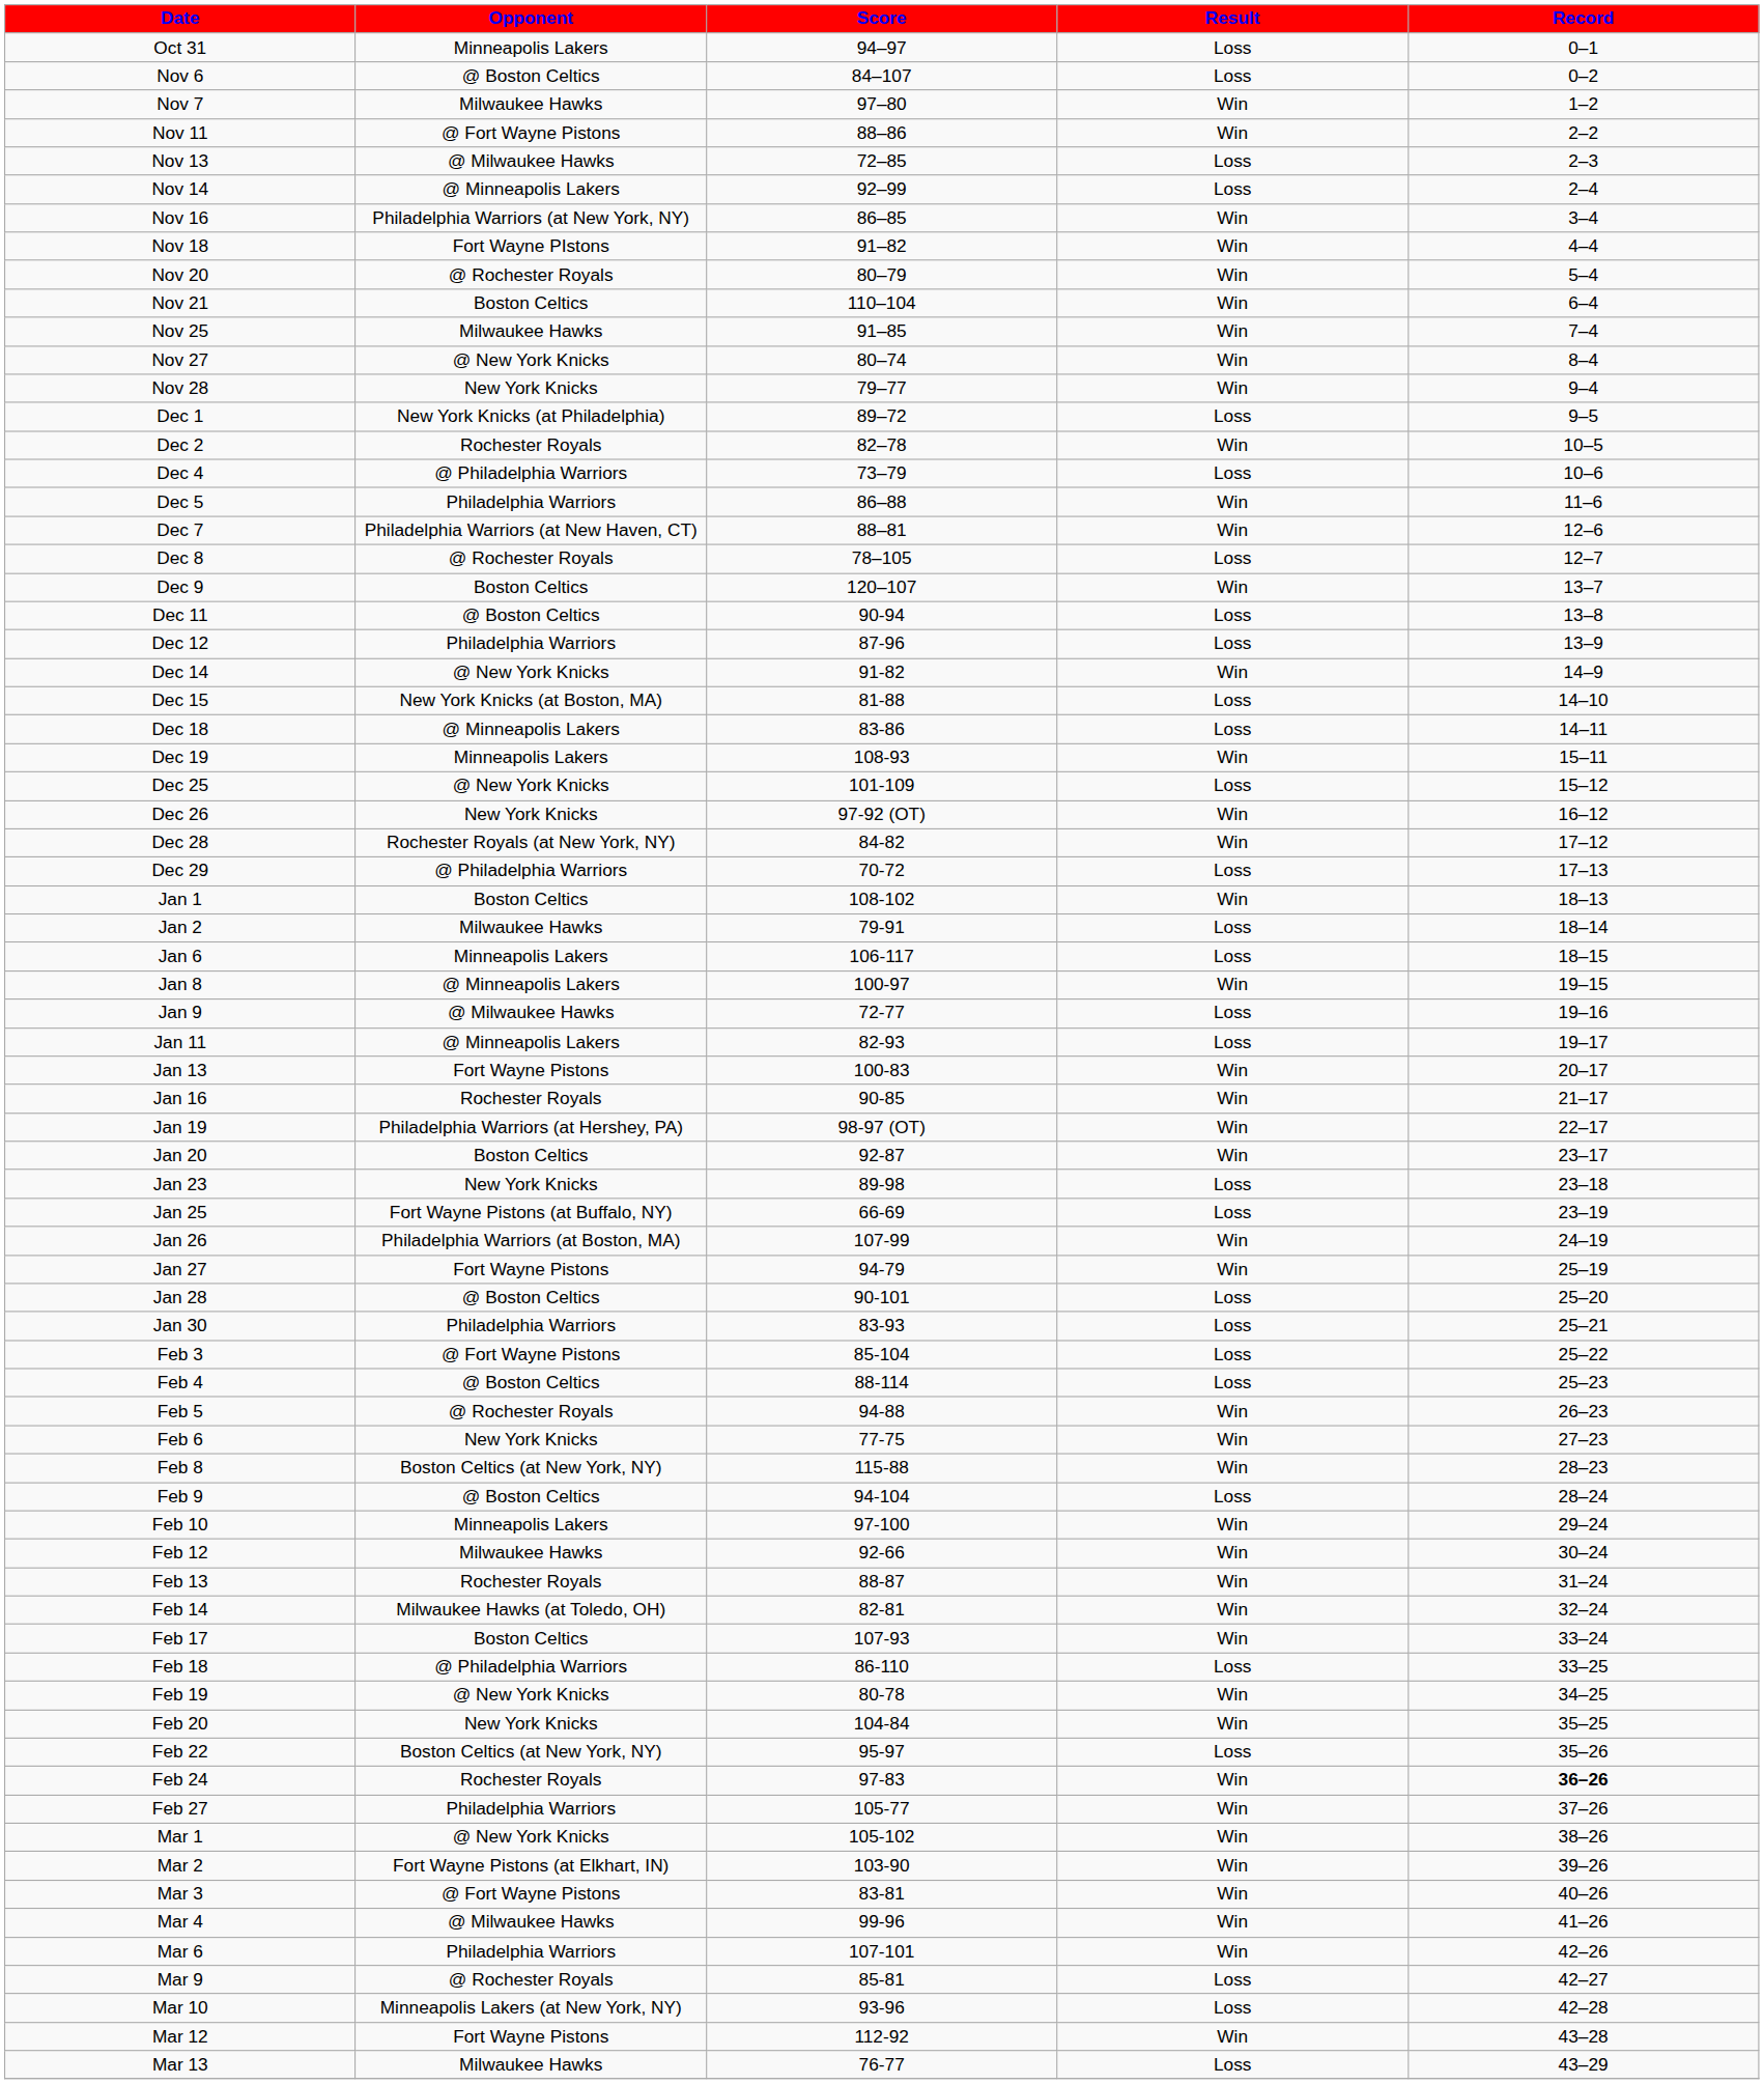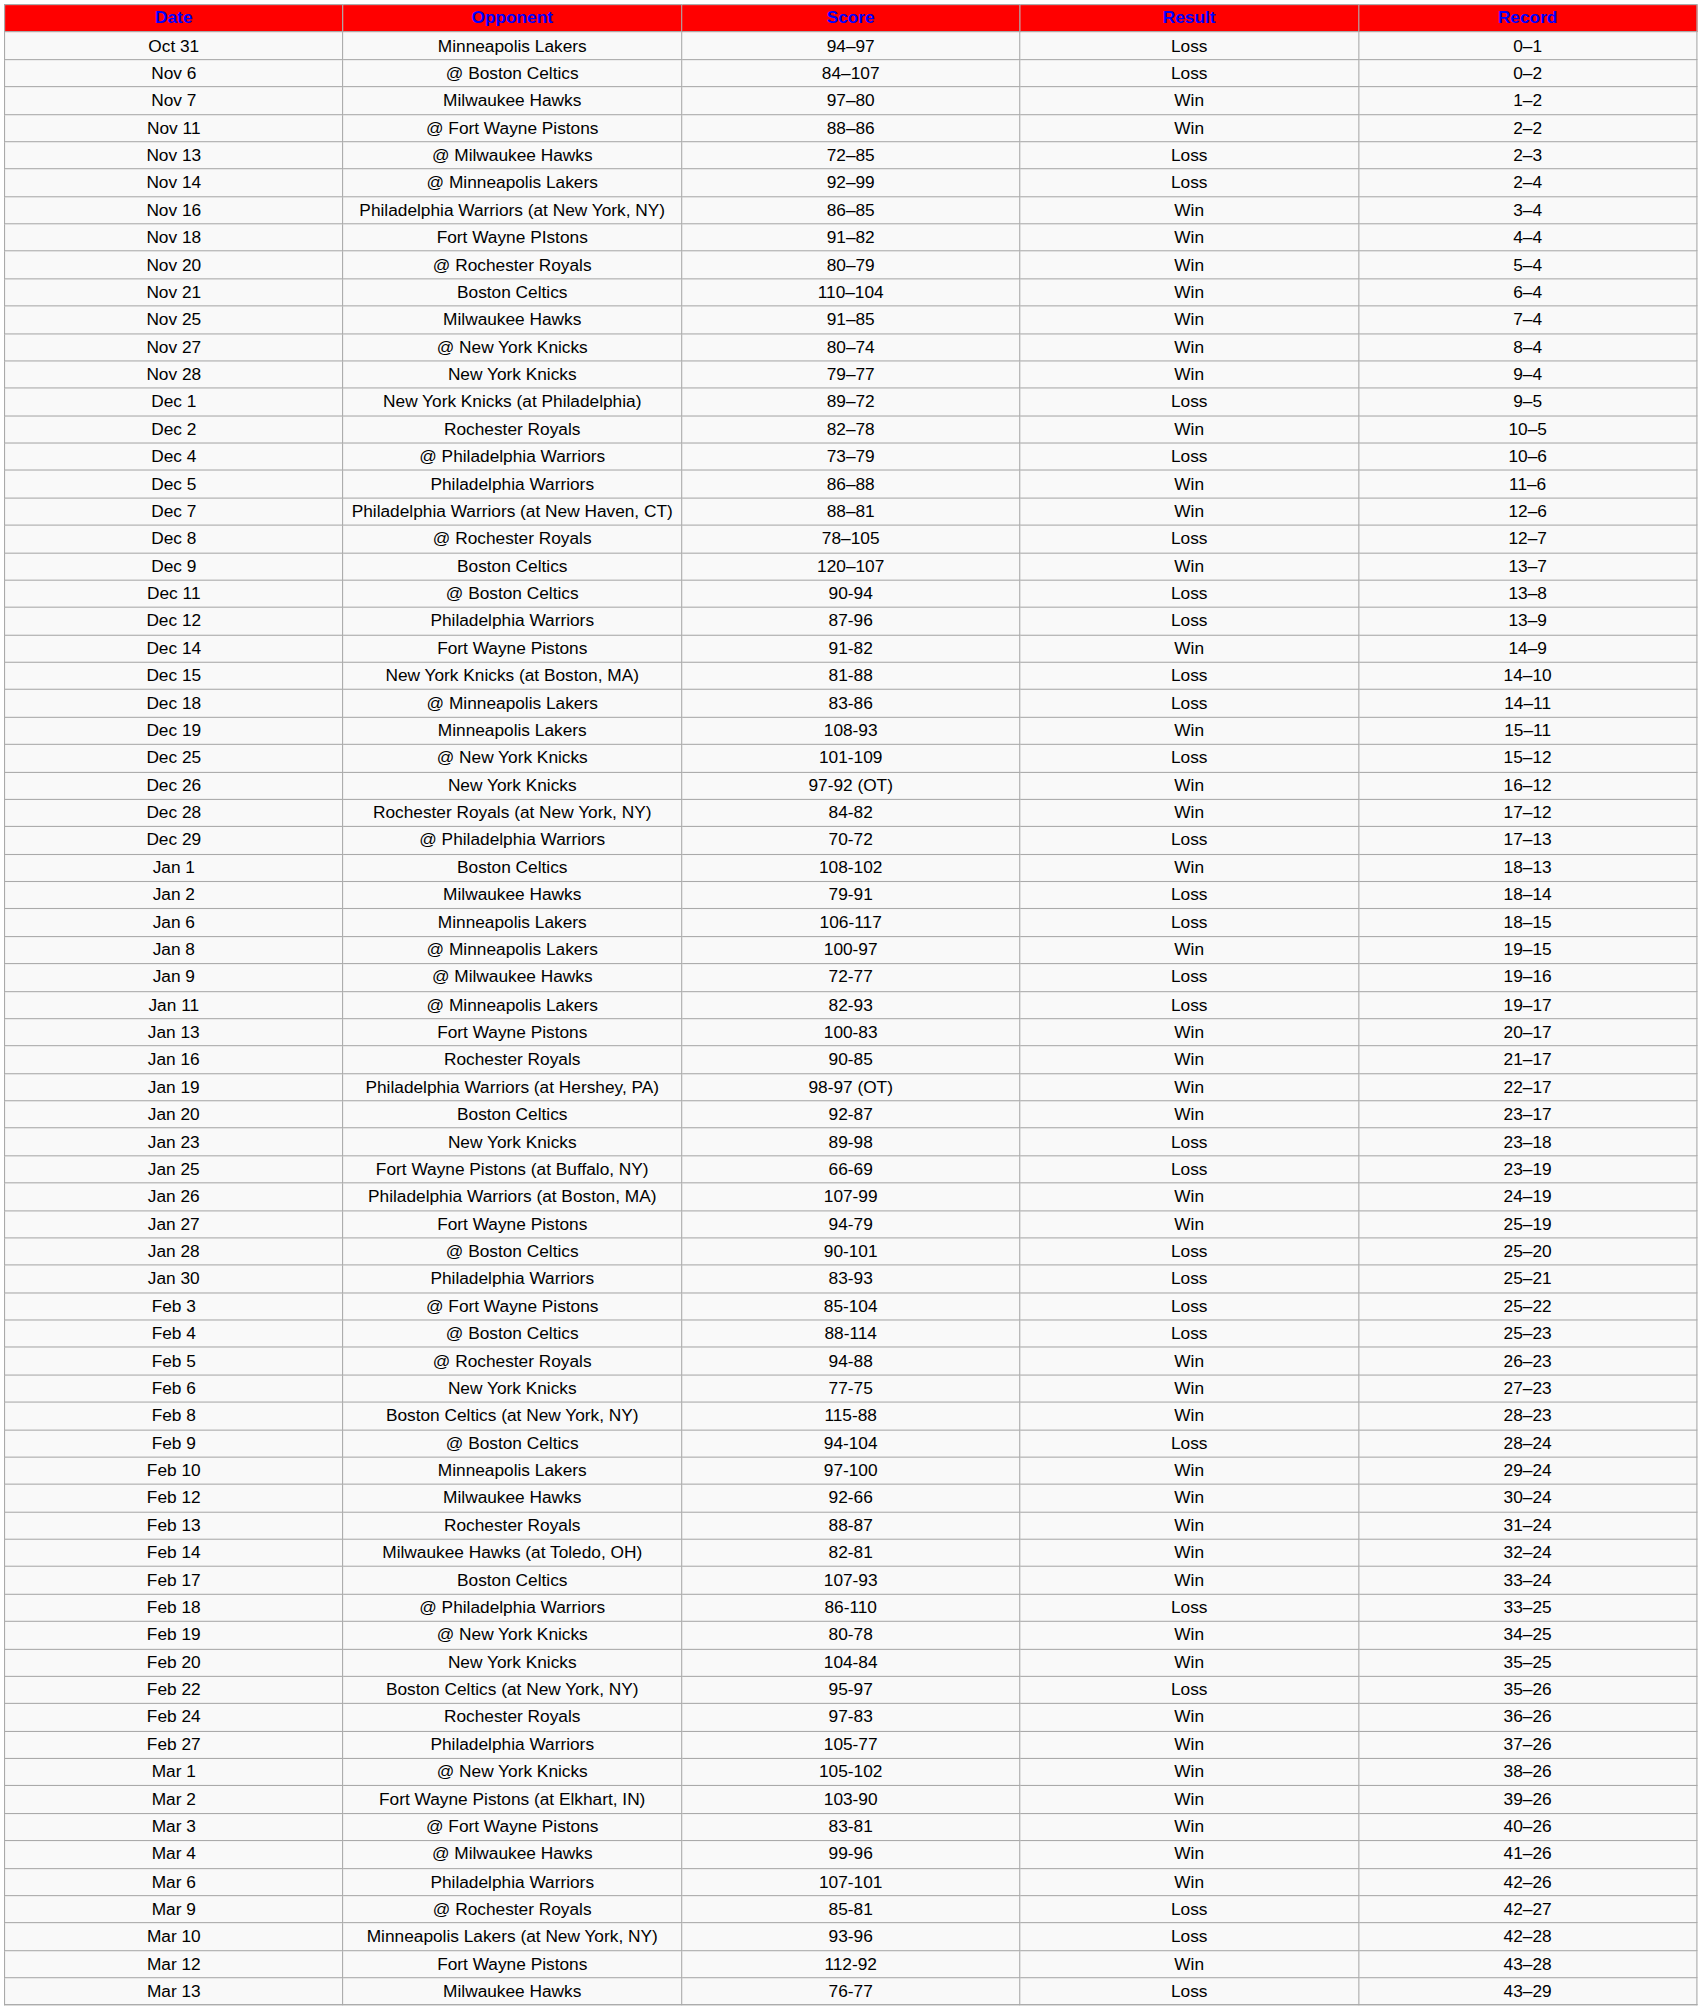 <table class="wikitable sortable sortable">
 <tr>
 <th style="background:red; color:blue" width="10%">Date</th>
 <th style="background:red; color:blue" width="10%">Opponent</th>
 <th style="background:red; color:blue" width="10%">Score</th>
 <th style="background:red; color:blue" width="10%">Result</th>
 <th style="background:red; color:blue" width="10%">Record</th>
 </tr>
 <tr style="text-align: center">
 <td>Oct 31</td>
 <td>Minneapolis Lakers</td>
 <td>94–97</td>
 <td>Loss</td>
 <td>0–1</td>
 </tr>
 <tr style="text-align: center">
 <td>Nov 6</td>
 <td>@ Boston Celtics</td>
 <td>84–107</td>
 <td>Loss</td>
 <td>0–2</td>
 </tr>
 <tr style="text-align: center">
 <td>Nov 7</td>
 <td>Milwaukee Hawks</td>
 <td>97–80</td>
 <td>Win</td>
 <td>1–2</td>
 </tr>
 <tr style="text-align: center">
 <td>Nov 11</td>
 <td>@ Fort Wayne Pistons</td>
 <td>88–86</td>
 <td>Win</td>
 <td>2–2</td>
 </tr>
 <tr style="text-align: center">
 <td>Nov 13</td>
 <td>@ Milwaukee Hawks</td>
 <td>72–85</td>
 <td>Loss</td>
 <td>2–3</td>
 </tr>
 <tr style="text-align: center">
 <td>Nov 14</td>
 <td>@ Minneapolis Lakers</td>
 <td>92–99</td>
 <td>Loss</td>
 <td>2–4</td>
 </tr>
 <tr style="text-align: center">
 <td>Nov 16</td>
 <td>Philadelphia Warriors (at New York, NY)</td>
 <td>86–85</td>
 <td>Win</td>
 <td>3–4</td>
 </tr>
 <tr style="text-align: center">
 <td>Nov 18</td>
 <td>Fort Wayne PIstons</td>
 <td>91–82</td>
 <td>Win</td>
 <td>4–4</td>
 </tr>
 <tr style="text-align: center">
 <td>Nov 20</td>
 <td>@ Rochester Royals</td>
 <td>80–79</td>
 <td>Win</td>
 <td>5–4</td>
 </tr>
 <tr style="text-align: center">
 <td>Nov 21</td>
 <td>Boston Celtics</td>
 <td>110–104</td>
 <td>Win</td>
 <td>6–4</td>
 </tr>
 <tr style="text-align: center">
 <td>Nov 25</td>
 <td>Milwaukee Hawks</td>
 <td>91–85</td>
 <td>Win</td>
 <td>7–4</td>
 </tr>
 <tr style="text-align: center">
 <td>Nov 27</td>
 <td>@ New York Knicks</td>
 <td>80–74</td>
 <td>Win</td>
 <td>8–4</td>
 </tr>
 <tr style="text-align: center">
 <td>Nov 28</td>
 <td>New York Knicks</td>
 <td>79–77</td>
 <td>Win</td>
 <td>9–4</td>
 </tr>
 <tr style="text-align: center">
 <td>Dec 1</td>
 <td>New York Knicks (at Philadelphia)</td>
 <td>89–72</td>
 <td>Loss</td>
 <td>9–5</td>
 </tr>
 <tr style="text-align: center">
 <td>Dec 2</td>
 <td>Rochester Royals</td>
 <td>82–78</td>
 <td>Win</td>
 <td>10–5</td>
 </tr>
 <tr style="text-align: center">
 <td>Dec 4</td>
 <td>@ Philadelphia Warriors</td>
 <td>73–79</td>
 <td>Loss</td>
 <td>10–6</td>
 </tr>
 <tr style="text-align: center">
 <td>Dec 5</td>
 <td>Philadelphia Warriors</td>
 <td>86–88</td>
 <td>Win</td>
 <td>11–6</td>
 </tr>
 <tr style="text-align: center">
 <td>Dec 7</td>
 <td>Philadelphia Warriors (at New Haven, CT)</td>
 <td>88–81</td>
 <td>Win</td>
 <td>12–6</td>
 </tr>
 <tr style="text-align: center">
 <td>Dec 8</td>
 <td>@ Rochester Royals</td>
 <td>78–105</td>
 <td>Loss</td>
 <td>12–7</td>
 </tr>
 <tr style="text-align: center">
 <td>Dec 9</td>
 <td>Boston Celtics</td>
 <td>120–107</td>
 <td>Win</td>
 <td>13–7</td>
 </tr>
 <tr style="text-align: center">
 <td>Dec 11</td>
 <td>@ Boston Celtics</td>
 <td>90-94</td>
 <td>Loss</td>
 <td>13–8</td>
 </tr>
 <tr style="text-align: center">
 <td>Dec 12</td>
 <td>Philadelphia Warriors</td>
 <td>87-96</td>
 <td>Loss</td>
 <td>13–9</td>
 </tr>
 <tr style="text-align: center">
 <td>Dec 14</td>
-<td>@ New York Knicks</td>
+<td>Fort Wayne Pistons</td>
 <td>91-82</td>
 <td>Win</td>
 <td>14–9</td>
 </tr>
 <tr style="text-align: center">
 <td>Dec 15</td>
 <td>New York Knicks (at Boston, MA)</td>
 <td>81-88</td>
 <td>Loss</td>
 <td>14–10</td>
 </tr>
 <tr style="text-align: center">
 <td>Dec 18</td>
 <td>@ Minneapolis Lakers</td>
 <td>83-86</td>
 <td>Loss</td>
 <td>14–11</td>
 </tr>
 <tr style="text-align: center">
 <td>Dec 19</td>
 <td>Minneapolis Lakers</td>
 <td>108-93</td>
 <td>Win</td>
 <td>15–11</td>
 </tr>
 <tr style="text-align: center">
 <td>Dec 25</td>
 <td>@ New York Knicks</td>
 <td>101-109</td>
 <td>Loss</td>
 <td>15–12</td>
 </tr>
 <tr style="text-align: center">
 <td>Dec 26</td>
 <td>New York Knicks</td>
 <td>97-92 (OT)</td>
 <td>Win</td>
 <td>16–12</td>
 </tr>
 <tr style="text-align: center">
 <td>Dec 28</td>
 <td>Rochester Royals (at New York, NY)</td>
 <td>84-82</td>
 <td>Win</td>
 <td>17–12</td>
 </tr>
 <tr style="text-align: center">
 <td>Dec 29</td>
 <td>@ Philadelphia Warriors</td>
 <td>70-72</td>
 <td>Loss</td>
 <td>17–13</td>
 </tr>
 <tr style="text-align: center">
 <td>Jan 1</td>
 <td>Boston Celtics</td>
 <td>108-102</td>
 <td>Win</td>
 <td>18–13</td>
 </tr>
 <tr style="text-align: center">
 <td>Jan 2</td>
 <td>Milwaukee Hawks</td>
 <td>79-91</td>
 <td>Loss</td>
 <td>18–14</td>
 </tr>
 <tr style="text-align: center">
 <td>Jan 6</td>
 <td>Minneapolis Lakers</td>
 <td>106-117</td>
 <td>Loss</td>
 <td>18–15</td>
 </tr>
 <tr style="text-align: center">
 <td>Jan 8</td>
 <td>@ Minneapolis Lakers</td>
 <td>100-97</td>
 <td>Win</td>
 <td>19–15</td>
 </tr>
 <tr style="text-align: center">
 <td>Jan 9</td>
 <td>@ Milwaukee Hawks</td>
 <td>72-77</td>
 <td>Loss</td>
 <td>19–16</td>
 </tr>
 <tr style="text-align: center">
 <td>Jan 11</td>
 <td>@ Minneapolis Lakers</td>
 <td>82-93</td>
 <td>Loss</td>
 <td>19–17</td>
 </tr>
 <tr style="text-align: center">
 <td>Jan 13</td>
 <td>Fort Wayne Pistons</td>
 <td>100-83</td>
 <td>Win</td>
 <td>20–17</td>
 </tr>
 <tr style="text-align: center">
 <td>Jan 16</td>
 <td>Rochester Royals</td>
 <td>90-85</td>
 <td>Win</td>
 <td>21–17</td>
 </tr>
 <tr style="text-align: center">
 <td>Jan 19</td>
 <td>Philadelphia Warriors (at Hershey, PA)</td>
 <td>98-97 (OT)</td>
 <td>Win</td>
 <td>22–17</td>
 </tr>
 <tr style="text-align: center">
 <td>Jan 20</td>
 <td>Boston Celtics</td>
 <td>92-87</td>
 <td>Win</td>
 <td>23–17</td>
 </tr>
 <tr style="text-align: center">
 <td>Jan 23</td>
 <td>New York Knicks</td>
 <td>89-98</td>
 <td>Loss</td>
 <td>23–18</td>
 </tr>
 <tr style="text-align: center">
 <td>Jan 25</td>
 <td>Fort Wayne Pistons (at Buffalo, NY)</td>
 <td>66-69</td>
 <td>Loss</td>
 <td>23–19</td>
 </tr>
 <tr style="text-align: center">
 <td>Jan 26</td>
 <td>Philadelphia Warriors (at Boston, MA)</td>
 <td>107-99</td>
 <td>Win</td>
 <td>24–19</td>
 </tr>
 <tr style="text-align: center">
 <td>Jan 27</td>
 <td>Fort Wayne Pistons</td>
 <td>94-79</td>
 <td>Win</td>
 <td>25–19</td>
 </tr>
 <tr style="text-align: center">
 <td>Jan 28</td>
 <td>@ Boston Celtics</td>
 <td>90-101</td>
 <td>Loss</td>
 <td>25–20</td>
 </tr>
 <tr style="text-align: center">
 <td>Jan 30</td>
 <td>Philadelphia Warriors</td>
 <td>83-93</td>
 <td>Loss</td>
 <td>25–21</td>
 </tr>
 <tr style="text-align: center">
 <td>Feb 3</td>
 <td>@ Fort Wayne Pistons</td>
 <td>85-104</td>
 <td>Loss</td>
 <td>25–22</td>
 </tr>
 <tr style="text-align: center">
 <td>Feb 4</td>
 <td>@ Boston Celtics</td>
 <td>88-114</td>
 <td>Loss</td>
 <td>25–23</td>
 </tr>
 <tr style="text-align: center">
 <td>Feb 5</td>
 <td>@ Rochester Royals</td>
 <td>94-88</td>
 <td>Win</td>
 <td>26–23</td>
 </tr>
 <tr style="text-align: center">
 <td>Feb 6</td>
 <td>New York Knicks</td>
 <td>77-75</td>
 <td>Win</td>
 <td>27–23</td>
 </tr>
 <tr style="text-align: center">
 <td>Feb 8</td>
 <td>Boston Celtics (at New York, NY)</td>
 <td>115-88</td>
 <td>Win</td>
 <td>28–23</td>
 </tr>
 <tr style="text-align: center">
 <td>Feb 9</td>
 <td>@ Boston Celtics</td>
 <td>94-104</td>
 <td>Loss</td>
 <td>28–24</td>
 </tr>
 <tr style="text-align: center">
 <td>Feb 10</td>
 <td>Minneapolis Lakers</td>
 <td>97-100</td>
 <td>Win</td>
 <td>29–24</td>
 </tr>
 <tr style="text-align: center">
 <td>Feb 12</td>
 <td>Milwaukee Hawks</td>
 <td>92-66</td>
 <td>Win</td>
 <td>30–24</td>
 </tr>
 <tr style="text-align: center">
 <td>Feb 13</td>
 <td>Rochester Royals</td>
 <td>88-87</td>
 <td>Win</td>
 <td>31–24</td>
 </tr>
 <tr style="text-align: center">
 <td>Feb 14</td>
 <td>Milwaukee Hawks (at Toledo, OH)</td>
 <td>82-81</td>
 <td>Win</td>
 <td>32–24</td>
 </tr>
 <tr style="text-align: center">
 <td>Feb 17</td>
 <td>Boston Celtics</td>
 <td>107-93</td>
 <td>Win</td>
 <td>33–24</td>
 </tr>
 <tr style="text-align: center">
 <td>Feb 18</td>
 <td>@ Philadelphia Warriors</td>
 <td>86-110</td>
 <td>Loss</td>
 <td>33–25</td>
 </tr>
 <tr style="text-align: center">
 <td>Feb 19</td>
 <td>@ New York Knicks</td>
 <td>80-78</td>
 <td>Win</td>
 <td>34–25</td>
 </tr>
 <tr style="text-align: center">
 <td>Feb 20</td>
 <td>New York Knicks</td>
 <td>104-84</td>
 <td>Win</td>
 <td>35–25</td>
 </tr>
 <tr style="text-align: center">
 <td>Feb 22</td>
 <td>Boston Celtics (at New York, NY)</td>
 <td>95-97</td>
 <td>Loss</td>
 <td>35–26</td>
 </tr>
 <tr style="text-align: center">
 <td>Feb 24</td>
 <td>Rochester Royals</td>
 <td>97-83</td>
 <td>Win</td>
-<td><strong>36–26</strong></td>
+<td>36–26</td>
 </tr>
 <tr style="text-align: center">
 <td>Feb 27</td>
 <td>Philadelphia Warriors</td>
 <td>105-77</td>
 <td>Win</td>
 <td>37–26</td>
 </tr>
 <tr style="text-align: center">
 <td>Mar 1</td>
 <td>@ New York Knicks</td>
 <td>105-102</td>
 <td>Win</td>
 <td>38–26</td>
 </tr>
 <tr style="text-align: center">
 <td>Mar 2</td>
 <td>Fort Wayne Pistons (at Elkhart, IN)</td>
 <td>103-90</td>
 <td>Win</td>
 <td>39–26</td>
 </tr>
 <tr style="text-align: center">
 <td>Mar 3</td>
 <td>@ Fort Wayne Pistons</td>
 <td>83-81</td>
 <td>Win</td>
 <td>40–26</td>
 </tr>
 <tr style="text-align: center">
 <td>Mar 4</td>
 <td>@ Milwaukee Hawks</td>
 <td>99-96</td>
 <td>Win</td>
 <td>41–26</td>
 </tr>
 <tr style="text-align: center">
 <td>Mar 6</td>
 <td>Philadelphia Warriors</td>
 <td>107-101</td>
 <td>Win</td>
 <td>42–26</td>
 </tr>
 <tr style="text-align: center">
 <td>Mar 9</td>
 <td>@ Rochester Royals</td>
 <td>85-81</td>
 <td>Loss</td>
 <td>42–27</td>
 </tr>
 <tr style="text-align: center">
 <td>Mar 10</td>
 <td>Minneapolis Lakers (at New York, NY)</td>
 <td>93-96</td>
 <td>Loss</td>
 <td>42–28</td>
 </tr>
 <tr style="text-align: center">
 <td>Mar 12</td>
 <td>Fort Wayne Pistons</td>
 <td>112-92</td>
 <td>Win</td>
 <td>43–28</td>
 </tr>
 <tr style="text-align: center">
 <td>Mar 13</td>
 <td>Milwaukee Hawks</td>
 <td>76-77</td>
 <td>Loss</td>
 <td>43–29</td>
 </tr>
 <tr style="text-align: center">
 </tr>
 </table>
